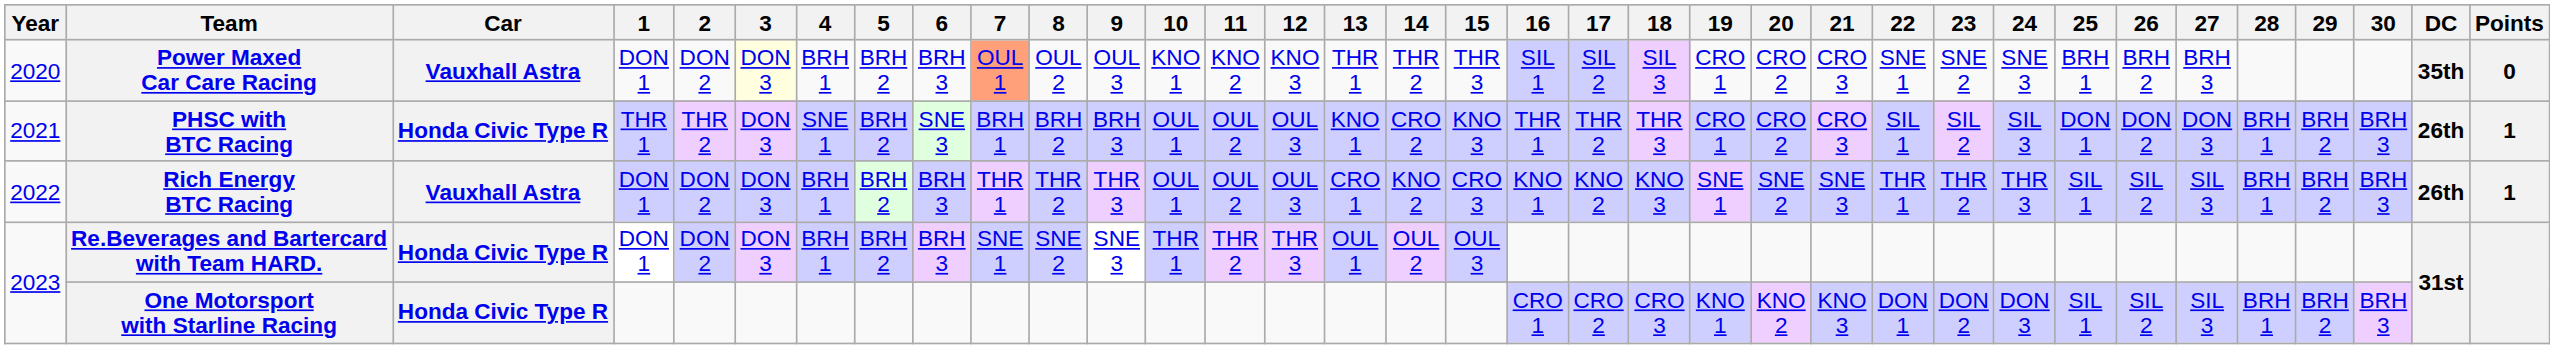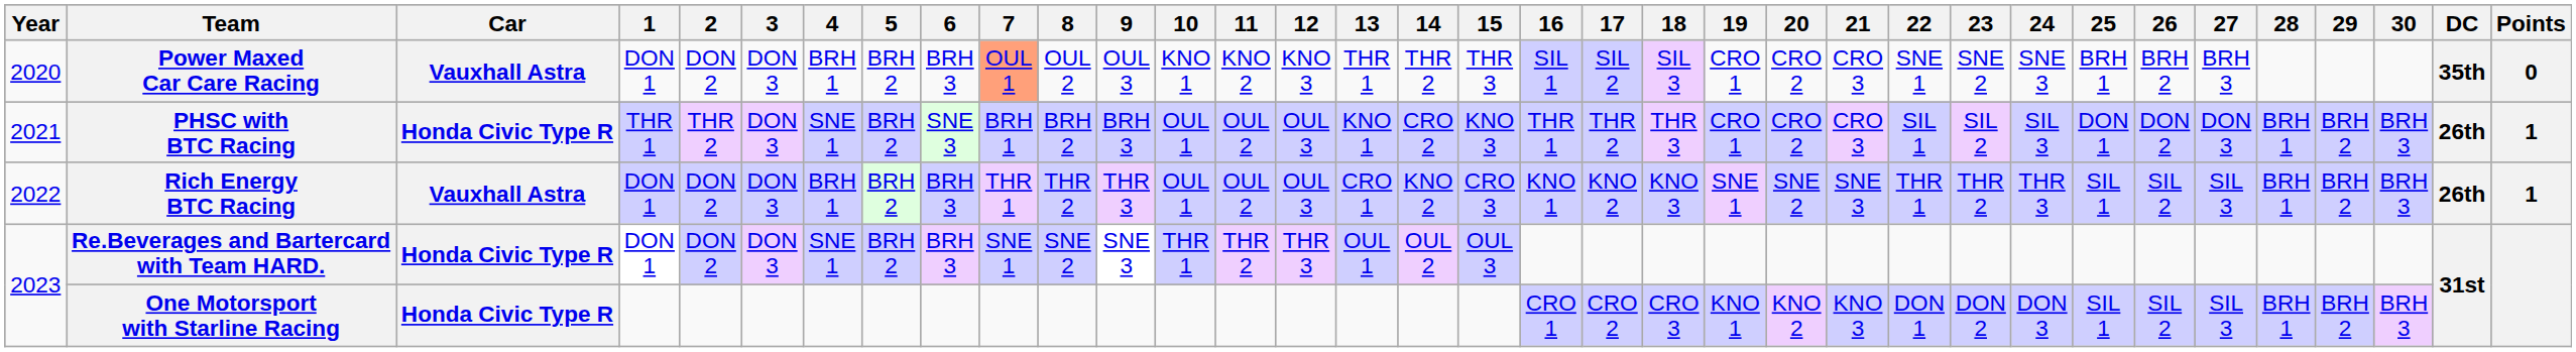 <table class="wikitable" style="text-align:center; font-size:85%">
 <tr>
 <th>Year</th>
 <th>Team</th>
 <th>Car</th>
 <th>1</th>
 <th>2</th>
 <th>3</th>
 <th>4</th>
 <th>5</th>
 <th>6</th>
 <th>7</th>
 <th>8</th>
 <th>9</th>
 <th>10</th>
 <th>11</th>
 <th>12</th>
 <th>13</th>
 <th>14</th>
 <th>15</th>
 <th>16</th>
 <th>17</th>
 <th>18</th>
 <th>19</th>
 <th>20</th>
 <th>21</th>
 <th>22</th>
 <th>23</th>
 <th>24</th>
 <th>25</th>
 <th>26</th>
 <th>27</th>
 <th>28</th>
 <th>29</th>
 <th>30</th>
 <th>DC</th>
 <th>Points</th>
 </tr>
 <tr>
 <td><a href='#'>2020</a></td>
 <th nowrap><a href='#'>Power Maxed<br>Car Care Racing</a></th>
 <th nowrap><a href='#'>Vauxhall Astra</a></th>
 <td><a href='#'>DON<br>1</a></td>
 <td><a href='#'>DON<br>2</a></td>
-<td style="background: lightyellow;"><a href='#'>DON<br>3</a></td>
+<td><a href='#'>DON<br>3</a></td>
 <td><a href='#'>BRH<br>1</a></td>
 <td><a href='#'>BRH<br>2</a></td>
 <td><a href='#'>BRH<br>3</a></td>
 <td style="background: lightsalmon;"><a href='#'>OUL<br>1</a></td>
 <td><a href='#'>OUL<br>2</a></td>
 <td><a href='#'>OUL<br>3</a></td>
 <td><a href='#'>KNO<br>1</a></td>
 <td><a href='#'>KNO<br>2</a></td>
 <td><a href='#'>KNO<br>3</a></td>
 <td><a href='#'>THR<br>1</a></td>
 <td><a href='#'>THR<br>2</a></td>
 <td><a href='#'>THR<br>3</a></td>
 <td style="background:#CFCFFF;"><a href='#'>SIL<br>1</a><br></td>
 <td style="background:#CFCFFF;"><a href='#'>SIL<br>2</a><br></td>
 <td style="background:#EFCFFF;"><a href='#'>SIL<br>3</a><br></td>
 <td><a href='#'>CRO<br>1</a></td>
 <td><a href='#'>CRO<br>2</a></td>
 <td><a href='#'>CRO<br>3</a></td>
 <td><a href='#'>SNE<br>1</a></td>
 <td><a href='#'>SNE<br>2</a></td>
 <td><a href='#'>SNE<br>3</a></td>
 <td><a href='#'>BRH<br>1</a></td>
 <td><a href='#'>BRH<br>2</a></td>
 <td><a href='#'>BRH<br>3</a></td>
 <td></td>
 <td></td>
 <td></td>
 <th>35th</th>
 <th>0</th>
 </tr>
 <tr>
 <td><a href='#'>2021</a></td>
 <th nowrap><a href='#'>PHSC with<br>BTC Racing</a></th>
 <th nowrap><a href='#'>Honda Civic Type R</a></th>
 <td style="background:#CFCFFF;"><a href='#'>THR<br>1</a><br></td>
 <td style="background:#EFCFFF;"><a href='#'>THR<br>2</a><br></td>
 <td style="background:#EFCFFF;"><a href='#'>DON<br>3</a><br></td>
 <td style="background:#CFCFFF;"><a href='#'>SNE<br>1</a><br></td>
 <td style="background:#CFCFFF;"><a href='#'>BRH<br>2</a><br></td>
 <td style="background:#DFFFDF;"><a href='#'>SNE<br>3</a><br></td>
 <td style="background:#CFCFFF;"><a href='#'>BRH<br>1</a><br></td>
 <td style="background:#CFCFFF;"><a href='#'>BRH<br>2</a><br></td>
 <td style="background:#CFCFFF;"><a href='#'>BRH<br>3</a><br></td>
 <td style="background:#CFCFFF;"><a href='#'>OUL<br>1</a><br></td>
 <td style="background:#CFCFFF;"><a href='#'>OUL<br>2</a><br></td>
 <td style="background:#CFCFFF;"><a href='#'>OUL<br>3</a><br></td>
 <td style="background:#CFCFFF;"><a href='#'>KNO<br>1</a><br></td>
 <td style="background:#CFCFFF;"><a href='#'>CRO<br>2</a><br></td>
 <td style="background:#CFCFFF;"><a href='#'>KNO<br>3</a><br></td>
 <td style="background:#CFCFFF;"><a href='#'>THR<br>1</a><br></td>
 <td style="background:#CFCFFF;"><a href='#'>THR<br>2</a><br></td>
 <td style="background:#EFCFFF;"><a href='#'>THR<br>3</a><br></td>
 <td style="background:#CFCFFF;"><a href='#'>CRO<br>1</a><br></td>
 <td style="background:#CFCFFF;"><a href='#'>CRO<br>2</a><br></td>
 <td style="background:#EFCFFF;"><a href='#'>CRO<br>3</a><br></td>
 <td style="background:#CFCFFF;"><a href='#'>SIL<br>1</a><br></td>
 <td style="background:#EFCFFF;"><a href='#'>SIL<br>2</a><br></td>
 <td style="background:#CFCFFF;"><a href='#'>SIL<br>3</a><br></td>
 <td style="background:#CFCFFF;"><a href='#'>DON<br>1</a><br></td>
 <td style="background:#CFCFFF;"><a href='#'>DON<br>2</a><br></td>
 <td style="background:#CFCFFF;"><a href='#'>DON<br>3</a><br></td>
 <td style="background:#CFCFFF;"><a href='#'>BRH<br>1</a><br></td>
 <td style="background:#CFCFFF;"><a href='#'>BRH<br>2</a><br></td>
 <td style="background:#CFCFFF;"><a href='#'>BRH<br>3</a><br></td>
 <th>26th</th>
 <th>1</th>
 </tr>
 <tr>
 <td><a href='#'>2022</a></td>
 <th nowrap><a href='#'>Rich Energy<br>BTC Racing</a></th>
 <th nowrap><a href='#'>Vauxhall Astra</a></th>
 <td style="background:#CFCFFF;"><a href='#'>DON<br>1</a><br></td>
 <td style="background:#CFCFFF;"><a href='#'>DON<br>2</a><br></td>
 <td style="background:#CFCFFF;"><a href='#'>DON<br>3</a><br></td>
 <td style="background:#CFCFFF;"><a href='#'>BRH<br>1</a><br></td>
 <td style="background:#DFFFDF;"><a href='#'>BRH<br>2</a><br></td>
 <td style="background:#CFCFFF;"><a href='#'>BRH<br>3</a><br></td>
 <td style="background:#EFCFFF;"><a href='#'>THR<br>1</a><br></td>
 <td style="background:#CFCFFF;"><a href='#'>THR<br>2</a><br></td>
 <td style="background:#EFCFFF;"><a href='#'>THR<br>3</a><br></td>
 <td style="background:#CFCFFF;"><a href='#'>OUL<br>1</a><br></td>
 <td style="background:#CFCFFF;"><a href='#'>OUL<br>2</a><br></td>
 <td style="background:#CFCFFF;"><a href='#'>OUL<br>3</a><br></td>
 <td style="background:#CFCFFF;"><a href='#'>CRO<br>1</a><br></td>
 <td style="background:#CFCFFF;"><a href='#'>KNO<br>2</a><br></td>
 <td style="background:#CFCFFF;"><a href='#'>CRO<br>3</a><br></td>
 <td style="background:#CFCFFF;"><a href='#'>KNO<br>1</a><br></td>
 <td style="background:#CFCFFF;"><a href='#'>KNO<br>2</a><br></td>
 <td style="background:#CFCFFF;"><a href='#'>KNO<br>3</a><br></td>
 <td style="background:#EFCFFF;"><a href='#'>SNE<br>1</a><br></td>
 <td style="background:#CFCFFF;"><a href='#'>SNE<br>2</a><br></td>
 <td style="background:#CFCFFF;"><a href='#'>SNE<br>3</a><br></td>
 <td style="background:#CFCFFF;"><a href='#'>THR<br>1</a><br></td>
 <td style="background:#CFCFFF;"><a href='#'>THR<br>2</a><br></td>
 <td style="background:#CFCFFF;"><a href='#'>THR<br>3</a><br></td>
 <td style="background:#CFCFFF;"><a href='#'>SIL<br>1</a><br></td>
 <td style="background:#CFCFFF;"><a href='#'>SIL<br>2</a><br></td>
 <td style="background:#CFCFFF;"><a href='#'>SIL<br>3</a><br></td>
 <td style="background:#CFCFFF;"><a href='#'>BRH<br>1</a><br></td>
 <td style="background:#CFCFFF;"><a href='#'>BRH<br>2</a><br></td>
 <td style="background:#CFCFFF;"><a href='#'>BRH<br>3</a><br></td>
 <th>26th</th>
 <th>1</th>
 </tr>
 <tr>
 <td rowspan="2"><a href='#'>2023</a></td>
 <th nowrap><a href='#'>Re.Beverages and Bartercard<br>with Team HARD.</a></th>
 <th nowrap><a href='#'>Honda Civic Type R</a></th>
 <td style="background:#FFFFFF;"><a href='#'>DON<br>1</a><br></td>
 <td style="background:#CFCFFF;"><a href='#'>DON<br>2</a><br></td>
 <td style="background:#EFCFFF;"><a href='#'>DON<br>3</a><br></td>
-<td style="background:#CFCFFF;"><a href='#'>BRH<br>1</a><br></td>
+<td style="background:#CFCFFF;"><a href='#'>SNE<br>1</a><br></td>
 <td style="background:#CFCFFF;"><a href='#'>BRH<br>2</a><br></td>
 <td style="background:#EFCFFF;"><a href='#'>BRH<br>3</a><br></td>
 <td style="background:#CFCFFF;"><a href='#'>SNE<br>1</a><br></td>
 <td style="background:#CFCFFF;"><a href='#'>SNE<br>2</a><br></td>
 <td style="background:#FFFFFF;"><a href='#'>SNE<br>3</a><br></td>
 <td style="background:#CFCFFF;"><a href='#'>THR<br>1</a><br></td>
 <td style="background:#EFCFFF;"><a href='#'>THR<br>2</a><br></td>
 <td style="background:#EFCFFF;"><a href='#'>THR<br>3</a><br></td>
 <td style="background:#CFCFFF;"><a href='#'>OUL<br>1</a><br></td>
 <td style="background:#EFCFFF;"><a href='#'>OUL<br>2</a><br></td>
 <td style="background:#CFCFFF;"><a href='#'>OUL<br>3</a><br></td>
 <td></td>
 <td></td>
 <td></td>
 <td></td>
 <td></td>
 <td></td>
 <td></td>
 <td></td>
 <td></td>
 <td></td>
 <td></td>
 <td></td>
 <td></td>
 <td></td>
 <td></td>
 <th rowspan=2>31st</th>
 <th rowspan=2></th>
 </tr>
 <tr>
 <th nowrap><a href='#'>One Motorsport<br>with Starline Racing</a></th>
 <th nowrap><a href='#'>Honda Civic Type R</a></th>
 <td></td>
 <td></td>
 <td></td>
 <td></td>
 <td></td>
 <td></td>
 <td></td>
 <td></td>
 <td></td>
 <td></td>
 <td></td>
 <td></td>
 <td></td>
 <td></td>
 <td></td>
 <td style="background:#CFCFFF;"><a href='#'>CRO<br>1</a><br></td>
 <td style="background:#CFCFFF;"><a href='#'>CRO<br>2</a><br></td>
 <td style="background:#CFCFFF;"><a href='#'>CRO<br>3</a><br></td>
 <td style="background:#CFCFFF;"><a href='#'>KNO<br>1</a><br></td>
 <td style="background:#EFCFFF;"><a href='#'>KNO<br>2</a><br></td>
 <td style="background:#CFCFFF;"><a href='#'>KNO<br>3</a><br></td>
 <td style="background:#CFCFFF;"><a href='#'>DON<br>1</a><br></td>
 <td style="background:#CFCFFF;"><a href='#'>DON<br>2</a><br></td>
 <td style="background:#CFCFFF;"><a href='#'>DON<br>3</a><br></td>
 <td style="background:#CFCFFF;"><a href='#'>SIL<br>1</a><br></td>
 <td style="background:#CFCFFF;"><a href='#'>SIL<br>2</a><br></td>
 <td style="background:#CFCFFF;"><a href='#'>SIL<br>3</a><br></td>
 <td style="background:#CFCFFF;"><a href='#'>BRH<br>1</a><br></td>
 <td style="background:#CFCFFF;"><a href='#'>BRH<br>2</a><br></td>
 <td style="background:#EFCFFF;"><a href='#'>BRH<br>3</a><br></td>
 </tr>
 </table>
